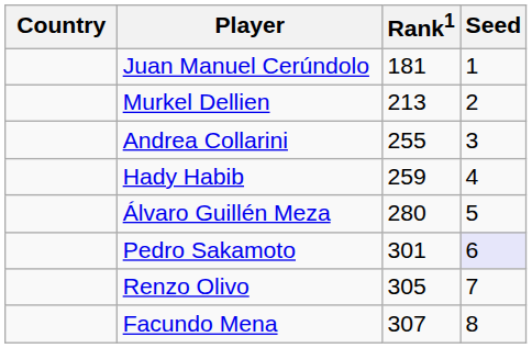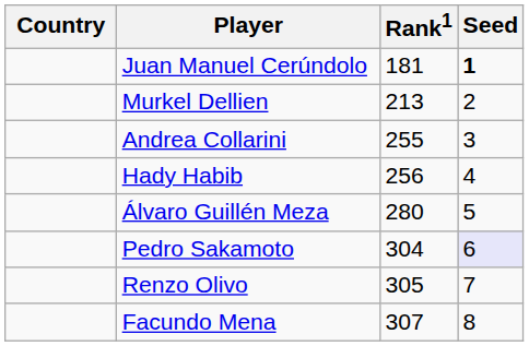 <table class="sortable wikitable">
 <tr>
 <th width="70">Country</th>
 <th width="175">Player</th>
 <th>Rank<sup>1</sup></th>
 <th>Seed</th>
 </tr>
 <tr>
 <td></td>
 <td><a href='#'>Juan Manuel Cerúndolo</a></td>
 <td>181</td>
-<td>1</td>
+<td><strong>1</strong></td>
 </tr>
 <tr>
 <td></td>
 <td><a href='#'>Murkel Dellien</a></td>
 <td>213</td>
 <td>2</td>
 </tr>
 <tr>
 <td></td>
 <td><a href='#'>Andrea Collarini</a></td>
 <td>255</td>
 <td>3</td>
 </tr>
 <tr>
 <td></td>
 <td><a href='#'>Hady Habib</a></td>
-<td>259</td>
+<td>256</td>
 <td>4</td>
 </tr>
 <tr>
 <td></td>
 <td><a href='#'>Álvaro Guillén Meza</a></td>
 <td>280</td>
 <td>5</td>
 </tr>
 <tr>
 <td></td>
 <td><a href='#'>Pedro Sakamoto</a></td>
-<td>301</td>
+<td>304</td>
 <td style="background: lavender;">6</td>
 </tr>
 <tr>
 <td></td>
 <td><a href='#'>Renzo Olivo</a></td>
 <td>305</td>
 <td>7</td>
 </tr>
 <tr>
 <td></td>
 <td><a href='#'>Facundo Mena</a></td>
 <td>307</td>
 <td>8</td>
 </tr>
 </table>
